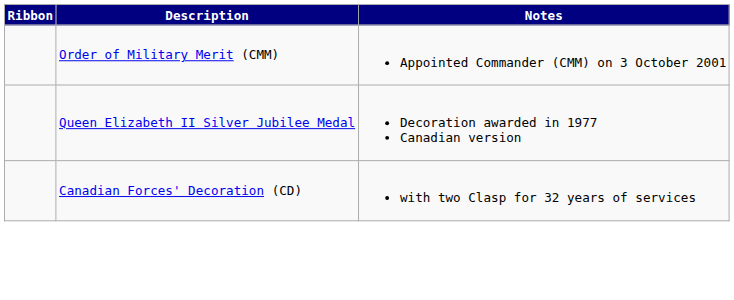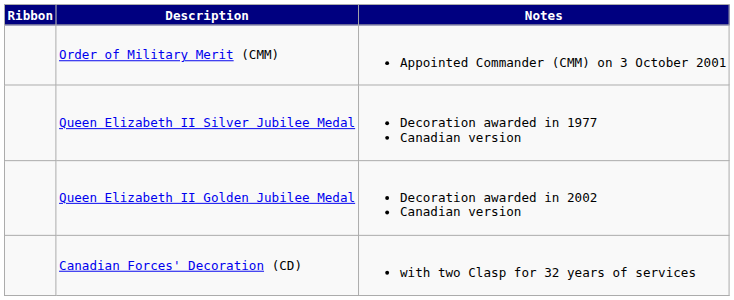 <table class="wikitable">
 <tr style="background:Navy;color:White" align="center">
 <td><strong>Ribbon</strong></td>
 <td><strong>Description</strong></td>
 <td><strong>Notes</strong></td>
 </tr>
 <tr>
 <td></td>
 <td><a href='#'>Order of Military Merit</a> (CMM)</td>
 <td><br><ul><li>Appointed Commander (CMM) on 3 October 2001</li></ul></td>
 </tr>
 <tr>
 <td></td>
 <td><a href='#'>Queen Elizabeth II Silver Jubilee Medal</a></td>
 <td><br><ul><li>Decoration awarded in 1977</li><li>Canadian version</li></ul></td>
 </tr>
 <tr>
 <td></td>
+<td><a href='#'>Queen Elizabeth II Golden Jubilee Medal</a></td>
+<td><br><ul><li>Decoration awarded in 2002</li><li>Canadian version</li></ul></td>
+</tr>
+<tr>
+<td></td>
 <td><a href='#'>Canadian Forces' Decoration</a> (CD)</td>
 <td><br><ul><li>with two Clasp for 32 years of services</li></ul></td>
 </tr>
 </table>
